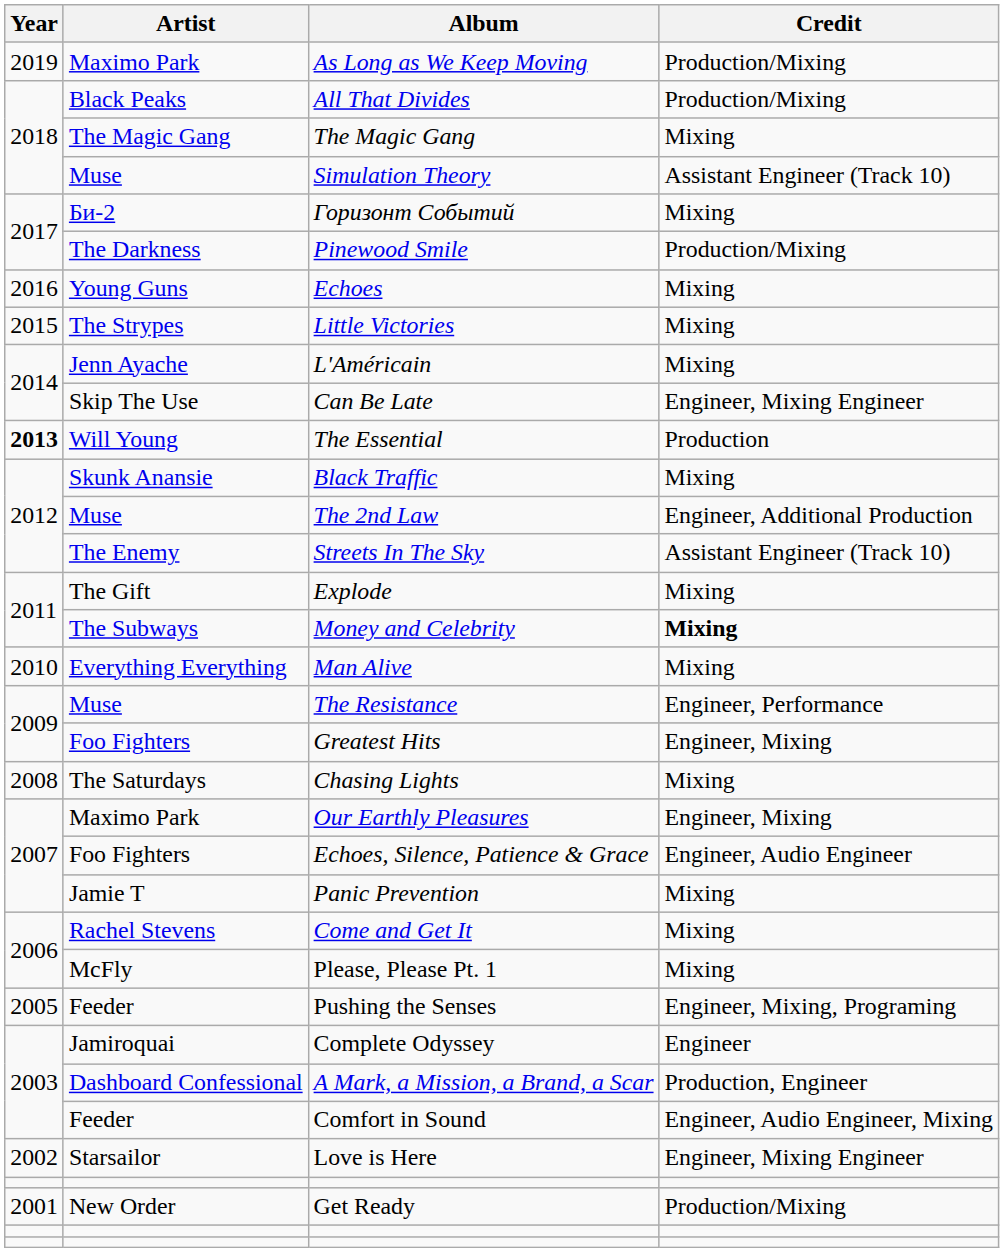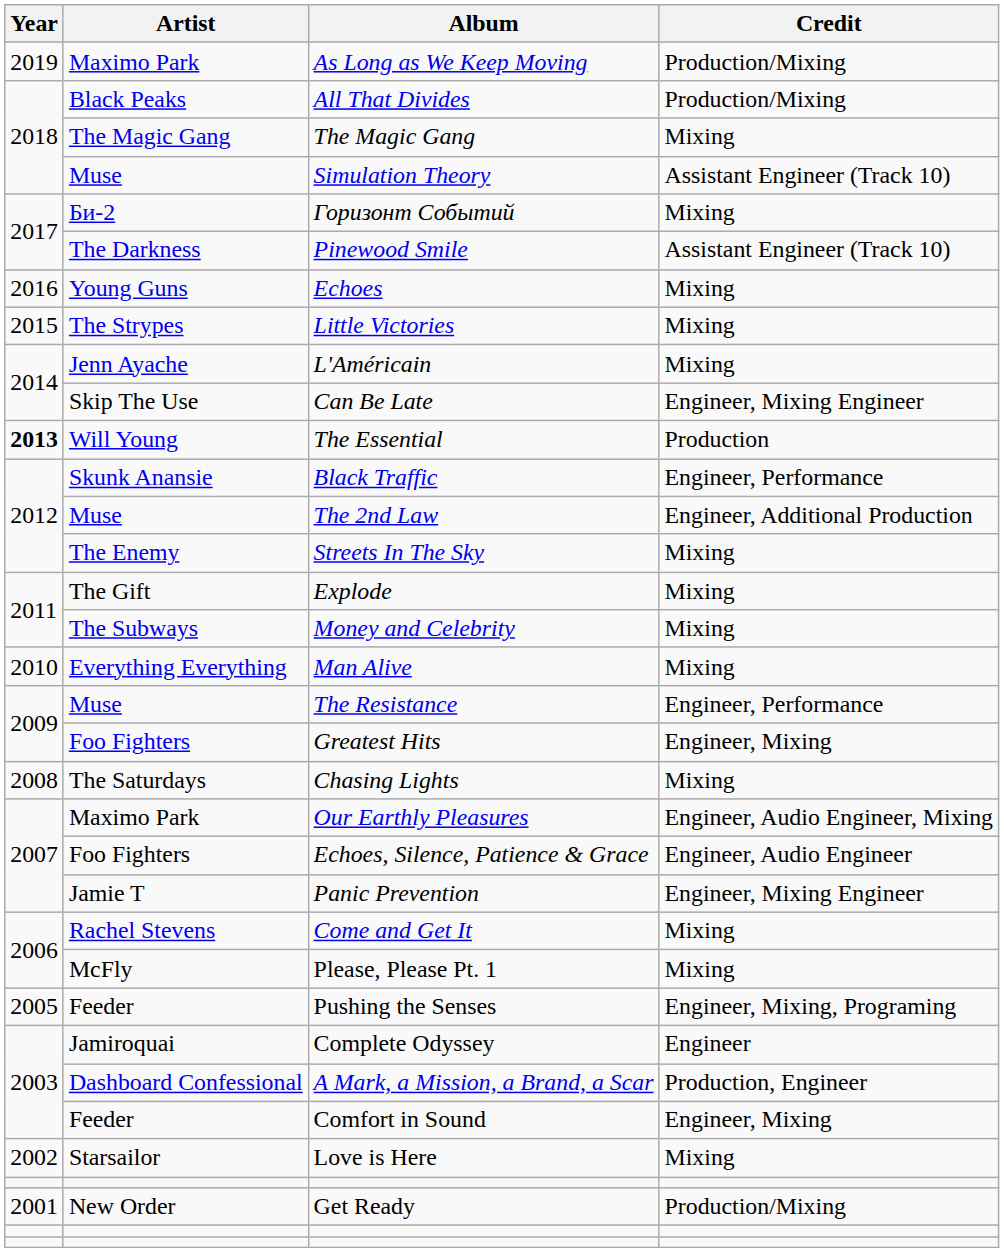 <table class="wikitable">
 <tr>
 <th>Year</th>
 <th>Artist</th>
 <th>Album</th>
 <th>Credit</th>
 </tr>
 <tr>
 <td>2019</td>
 <td><a href='#'>Maximo Park</a></td>
 <td><a href='#'><em>As Long as We Keep Moving</em></a></td>
 <td>Production/Mixing</td>
 </tr>
 <tr>
 <td rowspan="3">2018</td>
 <td><a href='#'>Black Peaks</a></td>
 <td><em><a href='#'>All That Divides</a></em></td>
 <td>Production/Mixing</td>
 </tr>
 <tr>
 <td><a href='#'>The Magic Gang</a></td>
 <td><em>The Magic Gang</em></td>
 <td>Mixing</td>
 </tr>
 <tr>
 <td><a href='#'>Muse</a></td>
 <td><a href='#'><em>Simulation Theory</em></a></td>
 <td>Assistant Engineer (Track 10)</td>
 </tr>
 <tr>
 <td rowspan="2">2017</td>
 <td><a href='#'>Би-2</a></td>
 <td><em>Горизонт Событий</em></td>
 <td>Mixing</td>
 </tr>
 <tr>
 <td><a href='#'>The Darkness</a></td>
 <td><em><a href='#'>Pinewood Smile</a></em></td>
-<td>Production/Mixing</td>
+<td>Assistant Engineer (Track 10)</td>
 </tr>
 <tr>
 <td>2016</td>
 <td><a href='#'>Young Guns</a></td>
 <td><a href='#'><em>Echoes</em></a></td>
 <td>Mixing</td>
 </tr>
 <tr>
 <td>2015</td>
 <td><a href='#'>The Strypes</a></td>
 <td><a href='#'><em>Little Victories</em></a></td>
 <td>Mixing</td>
 </tr>
 <tr>
 <td rowspan="2">2014</td>
 <td><a href='#'>Jenn Ayache</a></td>
 <td><em>L'Américain</em></td>
 <td>Mixing</td>
 </tr>
 <tr>
 <td>Skip The Use</td>
 <td><em>Can Be Late</em></td>
 <td>Engineer, Mixing Engineer</td>
 </tr>
 <tr>
 <td><strong>2013</strong></td>
 <td><a href='#'>Will Young</a></td>
 <td><em>The Essential</em></td>
 <td>Production</td>
 </tr>
 <tr>
 <td rowspan="3">2012</td>
 <td><a href='#'>Skunk Anansie</a></td>
 <td><em><a href='#'>Black Traffic</a></em></td>
-<td>Mixing</td>
+<td>Engineer, Performance</td>
 </tr>
 <tr>
 <td><a href='#'>Muse</a></td>
 <td><em><a href='#'>The 2nd Law</a></em></td>
 <td>Engineer, Additional Production</td>
 </tr>
 <tr>
 <td><a href='#'>The Enemy</a></td>
 <td><a href='#'><em>Streets In The Sky</em></a></td>
-<td>Assistant Engineer (Track 10)</td>
+<td>Mixing</td>
 </tr>
 <tr>
 <td rowspan="2">2011</td>
 <td>The Gift</td>
 <td><em>Explode</em></td>
 <td>Mixing</td>
 </tr>
 <tr>
 <td><a href='#'>The Subways</a></td>
 <td><em><a href='#'>Money and Celebrity</a></em></td>
-<td><strong>Mixing</strong></td>
+<td>Mixing</td>
 </tr>
 <tr>
 <td>2010</td>
 <td><a href='#'>Everything Everything</a></td>
 <td><a href='#'><em>Man Alive</em></a></td>
 <td>Mixing</td>
 </tr>
 <tr>
 <td rowspan="2">2009</td>
 <td><a href='#'>Muse</a></td>
 <td><a href='#'><em>The Resistance</em></a></td>
 <td>Engineer, Performance</td>
 </tr>
 <tr>
 <td><a href='#'>Foo Fighters</a></td>
 <td><em>Greatest Hits</em></td>
 <td>Engineer, Mixing</td>
 </tr>
 <tr>
 <td>2008</td>
 <td>The Saturdays</td>
 <td><em>Chasing Lights</em></td>
 <td>Mixing</td>
 </tr>
 <tr>
 <td rowspan="3">2007</td>
 <td>Maximo Park</td>
 <td><em><a href='#'>Our Earthly Pleasures</a></em></td>
-<td>Engineer, Mixing</td>
+<td>Engineer, Audio Engineer, Mixing</td>
 </tr>
 <tr>
 <td>Foo Fighters</td>
 <td><em>Echoes, Silence, Patience & Grace</em></td>
 <td>Engineer, Audio Engineer</td>
 </tr>
 <tr>
 <td>Jamie T</td>
 <td><em>Panic Prevention</em></td>
-<td>Mixing</td>
+<td>Engineer, Mixing Engineer</td>
 </tr>
 <tr>
 <td rowspan="2">2006</td>
 <td><a href='#'>Rachel Stevens</a></td>
 <td><a href='#'><em>Come and Get It</em></a></td>
 <td>Mixing</td>
 </tr>
 <tr>
 <td>McFly</td>
 <td>Please, Please Pt. 1</td>
 <td>Mixing</td>
 </tr>
 <tr>
 <td>2005</td>
 <td>Feeder</td>
 <td>Pushing the Senses</td>
 <td>Engineer, Mixing, Programing</td>
 </tr>
 <tr>
 <td rowspan="3">2003</td>
 <td>Jamiroquai</td>
 <td>Complete Odyssey</td>
 <td>Engineer</td>
 </tr>
 <tr>
 <td><a href='#'>Dashboard Confessional</a></td>
 <td><em><a href='#'>A Mark, a Mission, a Brand, a Scar</a></em></td>
 <td>Production, Engineer</td>
 </tr>
 <tr>
 <td>Feeder</td>
 <td>Comfort in Sound</td>
-<td>Engineer, Audio Engineer, Mixing</td>
+<td>Engineer, Mixing</td>
 </tr>
 <tr>
 <td>2002</td>
 <td>Starsailor</td>
 <td>Love is Here</td>
-<td>Engineer, Mixing Engineer</td>
+<td>Mixing</td>
 </tr>
 <tr>
 <td></td>
 <td></td>
 <td></td>
 <td></td>
 </tr>
 <tr>
 <td>2001</td>
 <td>New Order</td>
 <td>Get Ready</td>
 <td>Production/Mixing</td>
 </tr>
 <tr>
 <td></td>
 <td></td>
 <td></td>
 <td></td>
 </tr>
 <tr>
 <td></td>
 <td></td>
 <td></td>
 <td></td>
 </tr>
 </table>
